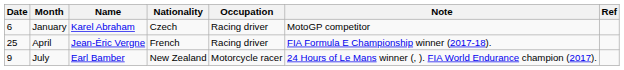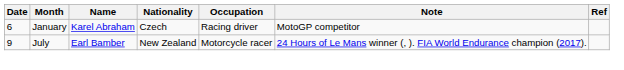 <table class="wikitable" style="font-size:85%;">
 <tr>
 <th>Date</th>
 <th>Month</th>
 <th>Name</th>
 <th>Nationality</th>
 <th>Occupation</th>
 <th>Note</th>
 <th>Ref</th>
 </tr>
 <tr>
 <td>6</td>
 <td>January</td>
 <td><a href='#'>Karel Abraham</a></td>
 <td>Czech</td>
 <td>Racing driver</td>
 <td>MotoGP competitor</td>
 <td></td>
 </tr>
 <tr>
-<td>25</td>
-<td>April</td>
-<td><a href='#'>Jean-Éric Vergne</a></td>
-<td>French</td>
-<td>Racing driver</td>
-<td><a href='#'>FIA Formula E Championship</a> winner (<a href='#'>2017-18</a>).</td>
-<td></td>
-</tr>
-<tr>
 <td>9</td>
 <td>July</td>
 <td><a href='#'>Earl Bamber</a></td>
 <td>New Zealand</td>
 <td>Motorcycle racer</td>
 <td><a href='#'>24 Hours of Le Mans</a> winner (, ). <a href='#'>FIA World Endurance</a> champion (<a href='#'>2017</a>).</td>
 <td></td>
 </tr>
 </table>
